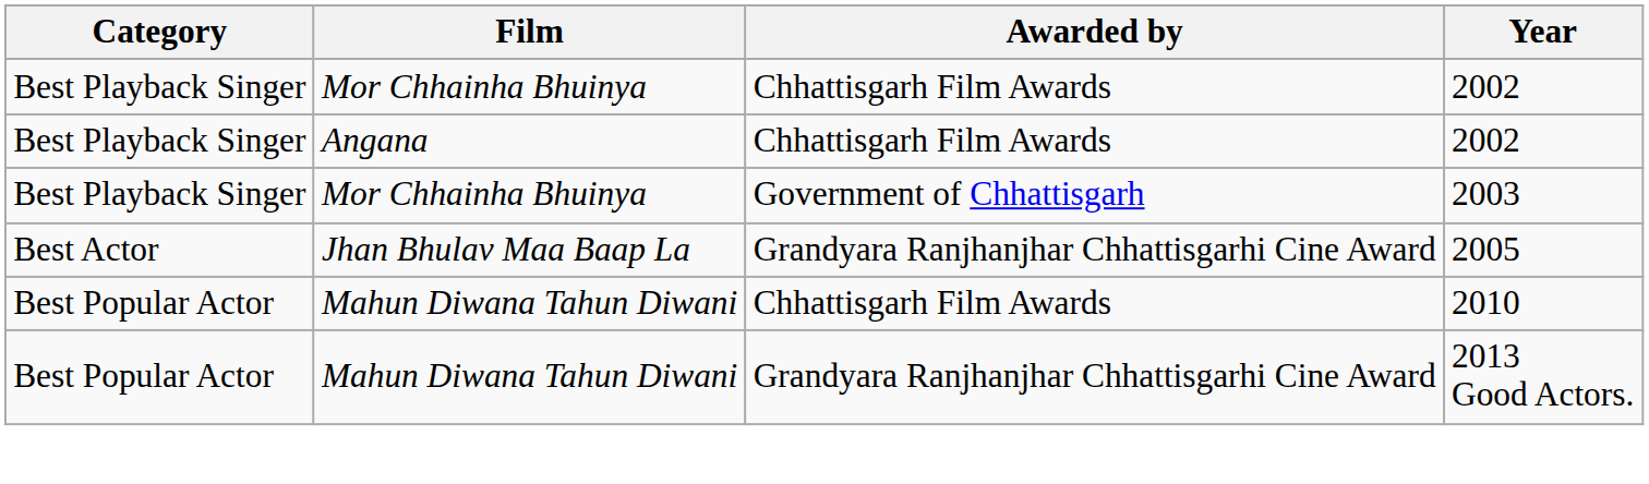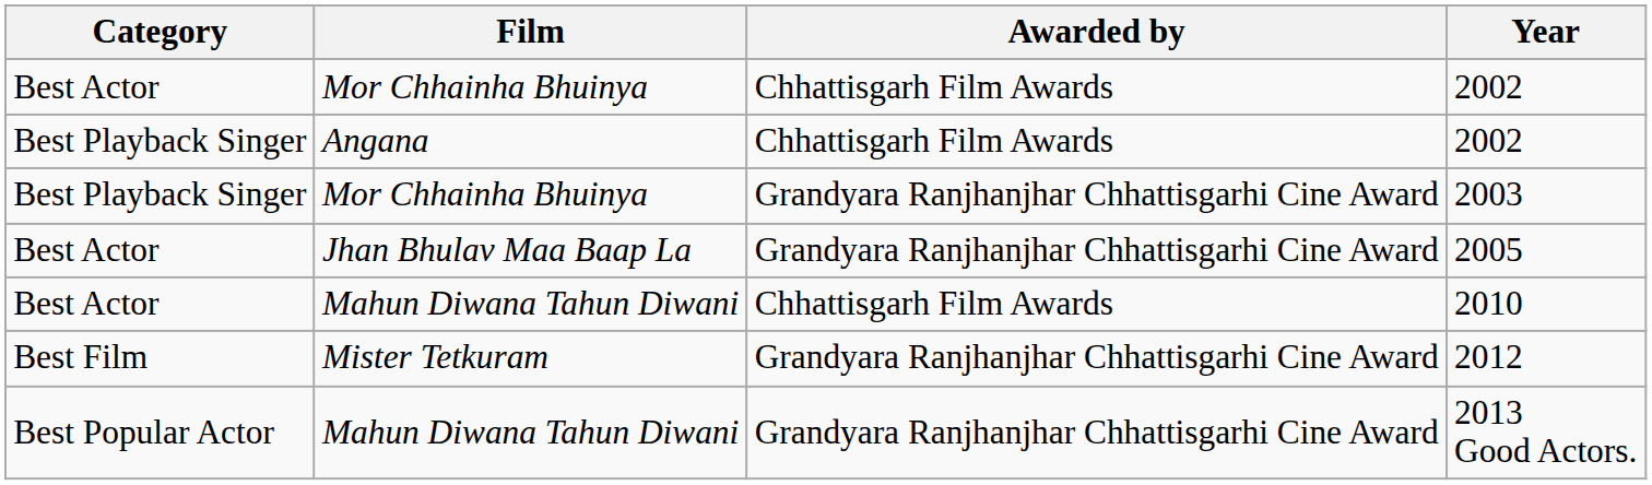 <table class="wikitable">
 <tr>
 <th>Category</th>
 <th>Film</th>
 <th>Awarded by</th>
 <th>Year</th>
 </tr>
 <tr>
-<td>Best Playback Singer</td>
+<td>Best Actor</td>
 <td><em>Mor Chhainha Bhuinya</em></td>
 <td>Chhattisgarh Film Awards</td>
 <td>2002</td>
 </tr>
 <tr>
 <td>Best Playback Singer</td>
 <td><em>Angana</em></td>
 <td>Chhattisgarh Film Awards</td>
 <td>2002</td>
 </tr>
 <tr>
 <td>Best Playback Singer</td>
 <td><em>Mor Chhainha Bhuinya</em></td>
-<td>Government of <a href='#'>Chhattisgarh</a></td>
+<td>Grandyara Ranjhanjhar Chhattisgarhi Cine Award</td>
 <td>2003</td>
 </tr>
 <tr>
 <td>Best Actor</td>
 <td><em>Jhan Bhulav Maa Baap La</em></td>
 <td>Grandyara Ranjhanjhar Chhattisgarhi Cine Award</td>
 <td>2005</td>
 </tr>
 <tr>
-<td>Best Popular Actor</td>
+<td>Best Actor</td>
 <td><em>Mahun Diwana Tahun Diwani</em></td>
 <td>Chhattisgarh Film Awards</td>
 <td>2010</td>
+</tr>
+<tr>
+<td>Best Film</td>
+<td><em>Mister Tetkuram</em></td>
+<td>Grandyara Ranjhanjhar Chhattisgarhi Cine Award</td>
+<td>2012</td>
 </tr>
 <tr>
 <td>Best Popular Actor</td>
 <td><em>Mahun Diwana Tahun Diwani</em></td>
 <td>Grandyara Ranjhanjhar Chhattisgarhi Cine Award</td>
 <td>2013<br>Good Actors.</td>
 </tr>
 </table>
